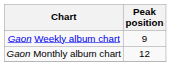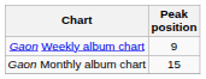 <table class="wikitable sortable" style="text-align:center;">
 <tr>
 <th>Chart</th>
 <th>Peak <br> position</th>
 </tr>
 <tr>
 <td><em><a href='#'>Gaon</a></em> <a href='#'>Weekly album chart</a></td>
 <td align=center>9</td>
 </tr>
 <tr>
 <td><em>Gaon</em> Monthly album chart</td>
-<td align=center>12</td>
+<td align=center>15</td>
 </tr>
 <tr>
 </tr>
 </table>
